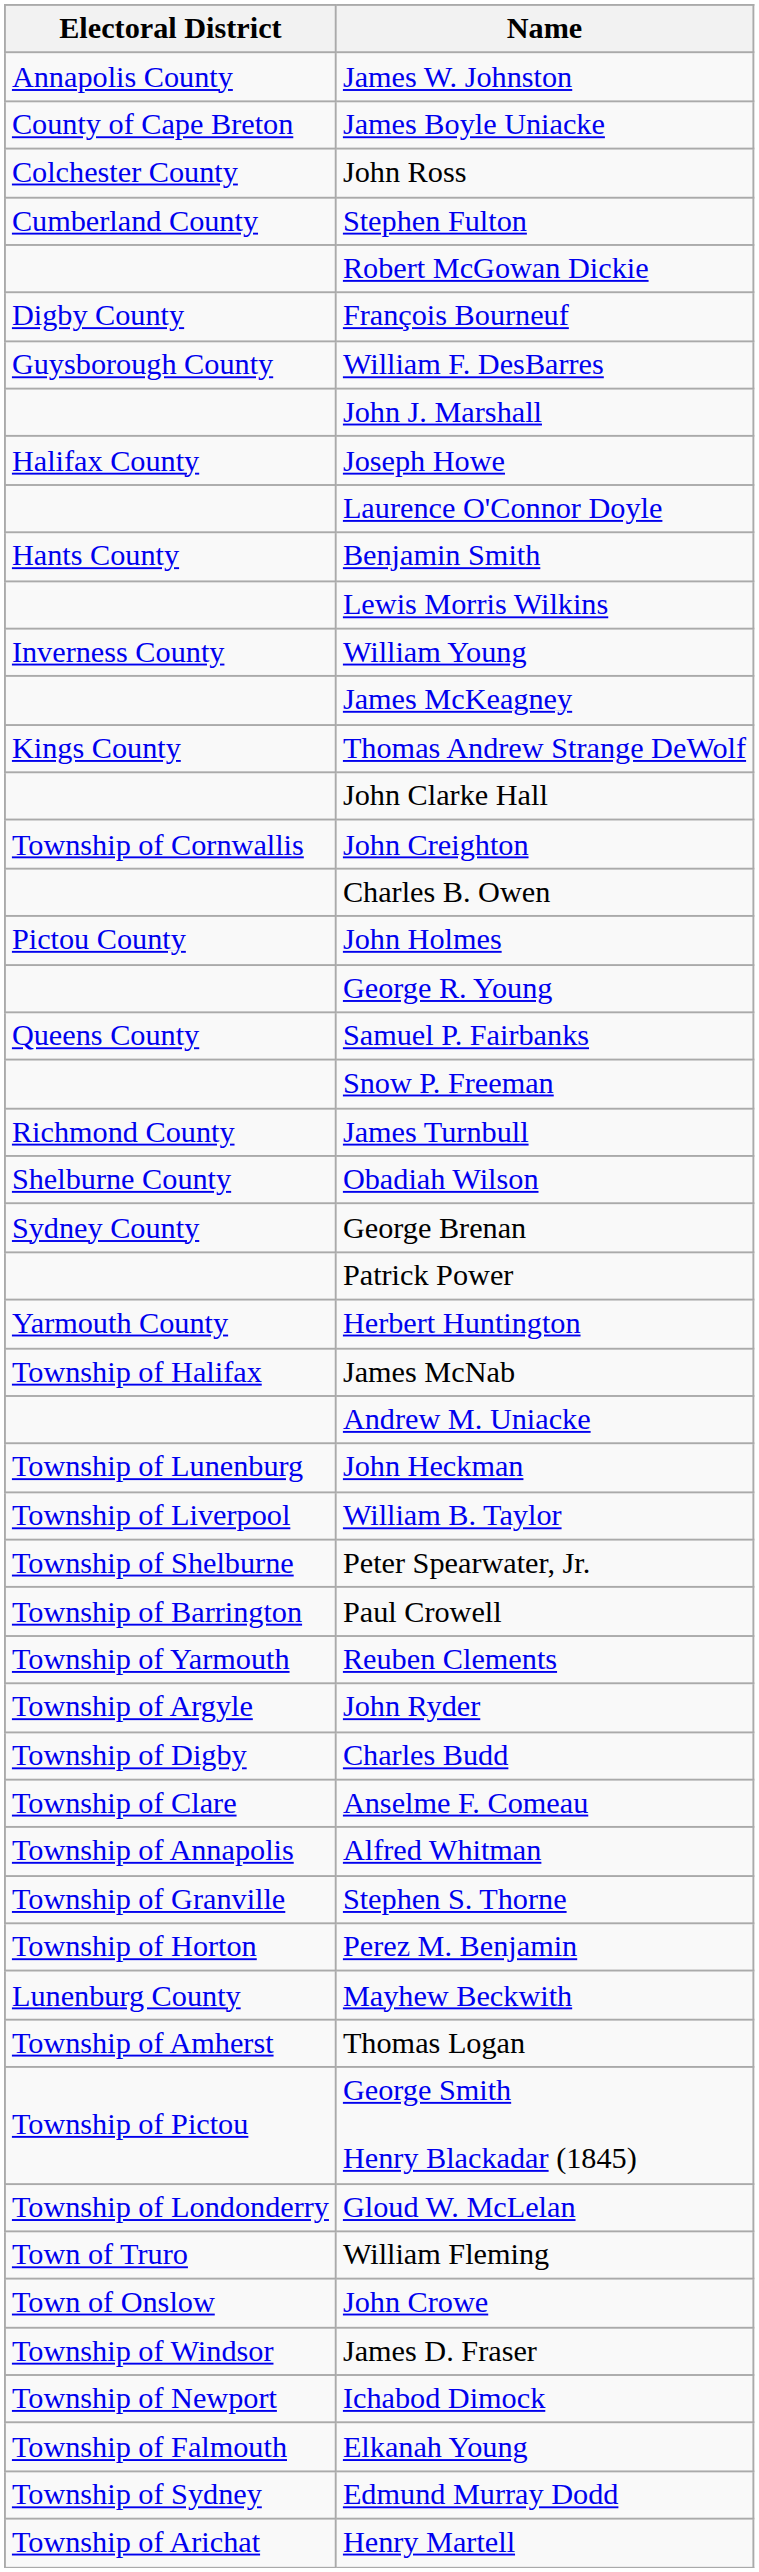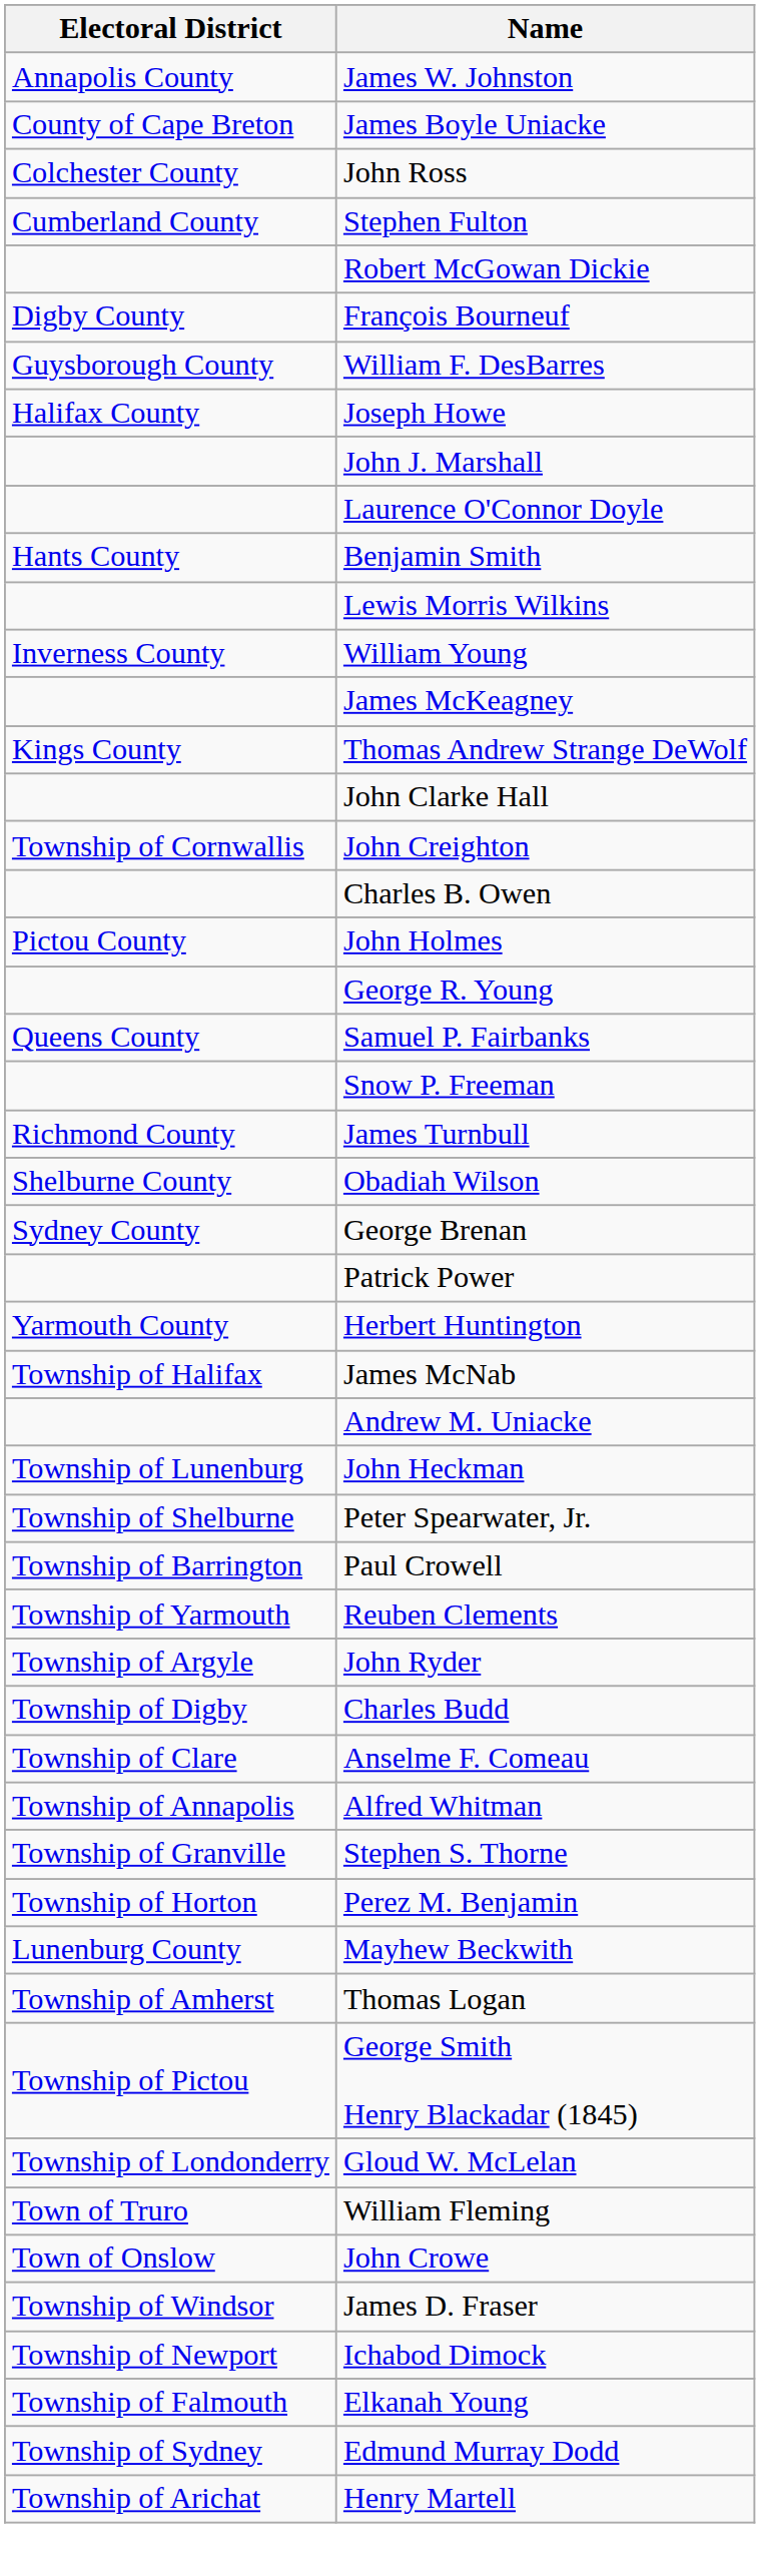 <table class="wikitable">
 <tr>
 <th>Electoral District</th>
 <th>Name</th>
 </tr>
 <tr>
 <td><a href='#'>Annapolis County</a></td>
 <td><a href='#'>James W. Johnston</a></td>
 </tr>
 <tr>
 <td><a href='#'>County of Cape Breton</a></td>
 <td><a href='#'>James Boyle Uniacke</a></td>
 </tr>
 <tr>
 <td><a href='#'>Colchester County</a></td>
 <td>John Ross</td>
 </tr>
 <tr>
 <td><a href='#'>Cumberland County</a></td>
 <td><a href='#'>Stephen Fulton</a></td>
 </tr>
 <tr>
 <td></td>
 <td><a href='#'>Robert McGowan Dickie</a></td>
 </tr>
 <tr>
 <td><a href='#'>Digby County</a></td>
 <td><a href='#'>François Bourneuf</a></td>
 </tr>
 <tr>
 <td><a href='#'>Guysborough County</a></td>
 <td><a href='#'>William F. DesBarres</a></td>
 </tr>
 <tr>
+<td><a href='#'>Halifax County</a></td>
+<td><a href='#'>Joseph Howe</a></td>
+</tr>
+<tr>
 <td></td>
 <td><a href='#'>John J. Marshall</a></td>
-</tr>
-<tr>
-<td><a href='#'>Halifax County</a></td>
-<td><a href='#'>Joseph Howe</a></td>
 </tr>
 <tr>
 <td></td>
 <td><a href='#'>Laurence O'Connor Doyle</a></td>
 </tr>
 <tr>
 <td><a href='#'>Hants County</a></td>
 <td><a href='#'>Benjamin Smith</a></td>
 </tr>
 <tr>
 <td></td>
 <td><a href='#'>Lewis Morris Wilkins</a></td>
 </tr>
 <tr>
 <td><a href='#'>Inverness County</a></td>
 <td><a href='#'>William Young</a></td>
 </tr>
 <tr>
 <td></td>
 <td><a href='#'>James McKeagney</a></td>
 </tr>
 <tr>
 <td><a href='#'>Kings County</a></td>
 <td><a href='#'>Thomas Andrew Strange DeWolf</a></td>
 </tr>
 <tr>
 <td></td>
 <td>John Clarke Hall</td>
 </tr>
 <tr>
 <td><a href='#'>Township of Cornwallis</a></td>
 <td><a href='#'>John Creighton</a></td>
 </tr>
 <tr>
 <td></td>
 <td>Charles B. Owen</td>
 </tr>
 <tr>
 <td><a href='#'>Pictou County</a></td>
 <td><a href='#'>John Holmes</a></td>
 </tr>
 <tr>
 <td></td>
 <td><a href='#'>George R. Young</a></td>
 </tr>
 <tr>
 <td><a href='#'>Queens County</a></td>
 <td><a href='#'>Samuel P. Fairbanks</a></td>
 </tr>
 <tr>
 <td></td>
 <td><a href='#'>Snow P. Freeman</a></td>
 </tr>
 <tr>
 <td><a href='#'>Richmond County</a></td>
 <td><a href='#'>James Turnbull</a></td>
 </tr>
 <tr>
 <td><a href='#'>Shelburne County</a></td>
 <td><a href='#'>Obadiah Wilson</a></td>
 </tr>
 <tr>
 <td><a href='#'>Sydney County</a></td>
 <td>George Brenan</td>
 </tr>
 <tr>
 <td></td>
 <td>Patrick Power</td>
 </tr>
 <tr>
 <td><a href='#'>Yarmouth County</a></td>
 <td><a href='#'>Herbert Huntington</a></td>
 </tr>
 <tr>
 <td><a href='#'>Township of Halifax</a></td>
 <td>James McNab</td>
 </tr>
 <tr>
 <td></td>
 <td><a href='#'>Andrew M. Uniacke</a></td>
 </tr>
 <tr>
 <td><a href='#'>Township of Lunenburg</a></td>
 <td><a href='#'>John Heckman</a></td>
 </tr>
 <tr>
-<td><a href='#'>Township of Liverpool</a></td>
-<td><a href='#'>William B. Taylor</a></td>
-</tr>
-<tr>
 <td><a href='#'>Township of Shelburne</a></td>
 <td>Peter Spearwater, Jr.</td>
 </tr>
 <tr>
 <td><a href='#'>Township of Barrington</a></td>
 <td>Paul Crowell</td>
 </tr>
 <tr>
 <td><a href='#'>Township of Yarmouth</a></td>
 <td><a href='#'>Reuben Clements</a></td>
 </tr>
 <tr>
 <td><a href='#'>Township of Argyle</a></td>
 <td><a href='#'>John Ryder</a></td>
 </tr>
 <tr>
 <td><a href='#'>Township of Digby</a></td>
 <td><a href='#'>Charles Budd</a></td>
 </tr>
 <tr>
 <td><a href='#'>Township of Clare</a></td>
 <td><a href='#'>Anselme F. Comeau</a></td>
 </tr>
 <tr>
 <td><a href='#'>Township of Annapolis</a></td>
 <td><a href='#'>Alfred Whitman</a></td>
 </tr>
 <tr>
 <td><a href='#'>Township of Granville</a></td>
 <td><a href='#'>Stephen S. Thorne</a></td>
 </tr>
 <tr>
 <td><a href='#'>Township of Horton</a></td>
 <td><a href='#'>Perez M. Benjamin</a></td>
 </tr>
 <tr>
 <td><a href='#'>Lunenburg County</a></td>
 <td><a href='#'>Mayhew Beckwith</a></td>
 </tr>
 <tr>
 <td><a href='#'>Township of Amherst</a></td>
 <td>Thomas Logan</td>
 </tr>
 <tr>
 <td><a href='#'>Township of Pictou</a></td>
 <td><a href='#'>George Smith</a><br><br><a href='#'>Henry Blackadar</a> (1845)</td>
 </tr>
 <tr>
 <td><a href='#'>Township of Londonderry</a></td>
 <td><a href='#'>Gloud W. McLelan</a></td>
 </tr>
 <tr>
 <td><a href='#'>Town of Truro</a></td>
 <td>William Fleming</td>
 </tr>
 <tr>
 <td><a href='#'>Town of Onslow</a></td>
 <td><a href='#'>John Crowe</a></td>
 </tr>
 <tr>
 <td><a href='#'>Township of Windsor</a></td>
 <td>James D. Fraser</td>
 </tr>
 <tr>
 <td><a href='#'>Township of Newport</a></td>
 <td><a href='#'>Ichabod Dimock</a></td>
 </tr>
 <tr>
 <td><a href='#'>Township of Falmouth</a></td>
 <td><a href='#'>Elkanah Young</a></td>
 </tr>
 <tr>
 <td><a href='#'>Township of Sydney</a></td>
 <td><a href='#'>Edmund Murray Dodd</a></td>
 </tr>
 <tr>
 <td><a href='#'>Township of Arichat</a></td>
 <td><a href='#'>Henry Martell</a></td>
 </tr>
 </table>
